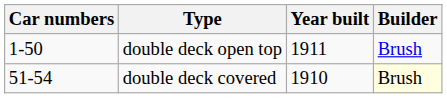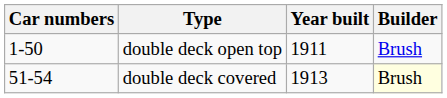 <table class="wikitable">
 <tr>
 <th>Car numbers</th>
 <th>Type</th>
 <th>Year built</th>
 <th>Builder</th>
 </tr>
 <tr>
 <td>1-50</td>
 <td>double deck open top</td>
 <td>1911</td>
 <td><a href='#'>Brush</a></td>
 </tr>
 <tr>
 <td>51-54</td>
 <td>double deck covered</td>
-<td>1910</td>
+<td>1913</td>
 <td style="background: lightyellow;">Brush</td>
 </tr>
 </table>
